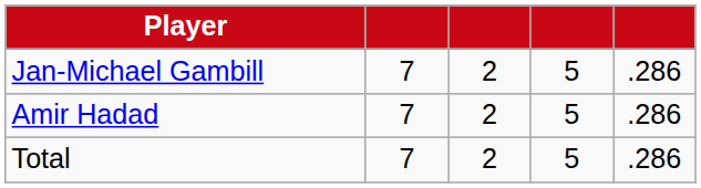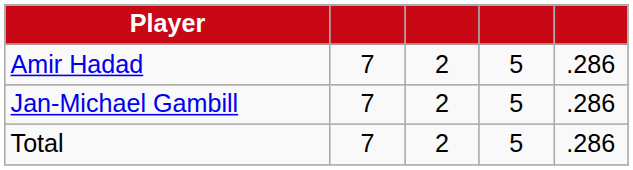 <table class="wikitable" style="text-align:center">
 <tr>
 <th style="background:#C80815; color:white" width="200px">Player</th>
 <th style="background:#C80815; color:white" width="40px"></th>
 <th style="background:#C80815; color:white" width="40px"></th>
 <th style="background:#C80815; color:white" width="40px"></th>
 <th style="background:#C80815; color:white" width="40px"></th>
 </tr>
 <tr>
-<td style="text-align:left"><a href='#'>Jan-Michael Gambill</a></td>
+<td style="text-align:left"><a href='#'>Amir Hadad</a></td>
 <td>7</td>
 <td>2</td>
 <td>5</td>
 <td>.286</td>
 </tr>
 <tr>
-<td style="text-align:left"><a href='#'>Amir Hadad</a></td>
+<td style="text-align:left"><a href='#'>Jan-Michael Gambill</a></td>
 <td>7</td>
 <td>2</td>
 <td>5</td>
 <td>.286</td>
 </tr>
 <tr>
 <td style="text-align:left">Total</td>
 <td>7</td>
 <td>2</td>
 <td>5</td>
 <td>.286</td>
 </tr>
 </table>
